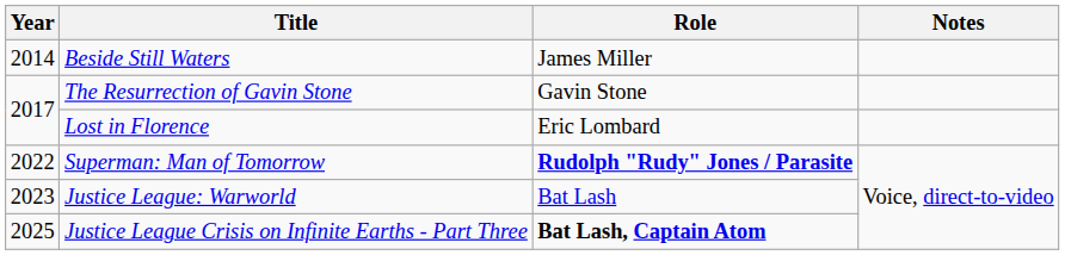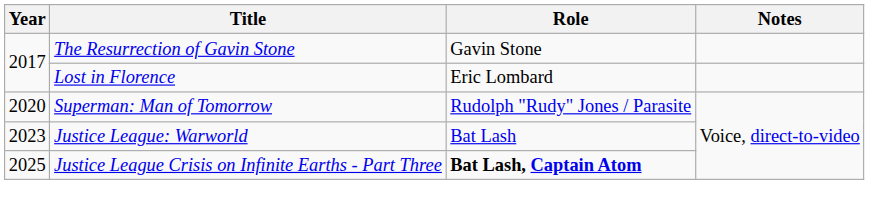 <table class="wikitable">
 <tr>
 <th>Year</th>
 <th>Title</th>
 <th>Role</th>
 <th class="unsortable">Notes</th>
-</tr>
-<tr>
-<td>2014</td>
-<td><em><a href='#'>Beside Still Waters</a></em></td>
-<td>James Miller</td>
-<td></td>
 </tr>
 <tr>
 <td rowspan="2">2017</td>
 <td><em><a href='#'>The Resurrection of Gavin Stone</a></em></td>
 <td>Gavin Stone</td>
 <td></td>
 </tr>
 <tr>
 <td><em><a href='#'>Lost in Florence</a></em></td>
 <td>Eric Lombard</td>
 <td></td>
 </tr>
 <tr>
-<td>2022</td>
+<td>2020</td>
 <td><em><a href='#'>Superman: Man of Tomorrow</a></em></td>
-<td><strong><a href='#'>Rudolph "Rudy" Jones / Parasite</a></strong></td>
+<td><a href='#'>Rudolph "Rudy" Jones / Parasite</a></td>
 <td rowspan="3">Voice, <a href='#'>direct-to-video</a></td>
 </tr>
 <tr>
 <td>2023</td>
 <td><em><a href='#'>Justice League: Warworld</a></em></td>
 <td><a href='#'>Bat Lash</a></td>
 </tr>
 <tr>
 <td>2025</td>
 <td><em><a href='#'>Justice League Crisis on Infinite Earths - Part Three</a></em></td>
 <td><strong>Bat Lash, <a href='#'>Captain Atom</a></strong></td>
 </tr>
 </table>
